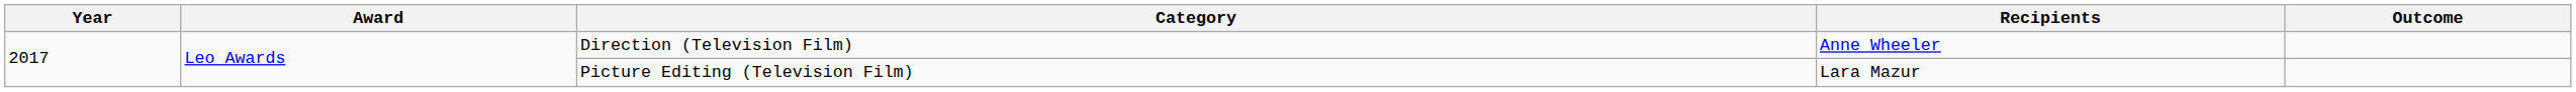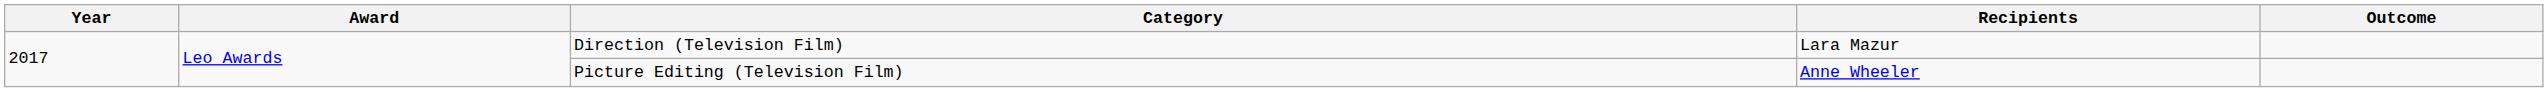 <table class="wikitable sortable"  style="width:100%;">
 <tr style="text-align:center;">
 <th>Year</th>
 <th>Award</th>
 <th>Category</th>
 <th>Recipients</th>
 <th>Outcome</th>
 </tr>
 <tr>
 <td rowspan="2">2017</td>
 <td rowspan="2"><a href='#'>Leo Awards</a></td>
 <td>Direction (Television Film)</td>
-<td><a href='#'>Anne Wheeler</a></td>
+<td>Lara Mazur</td>
 <td></td>
 </tr>
 <tr>
 <td>Picture Editing (Television Film)</td>
-<td>Lara Mazur</td>
+<td><a href='#'>Anne Wheeler</a></td>
 <td></td>
 </tr>
 </table>
